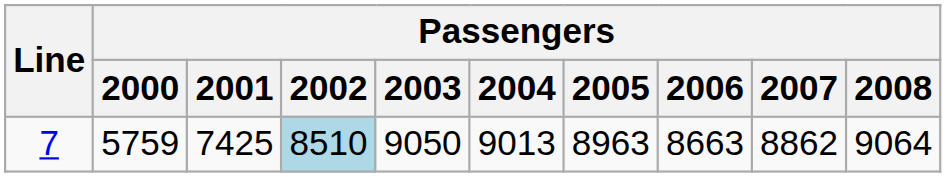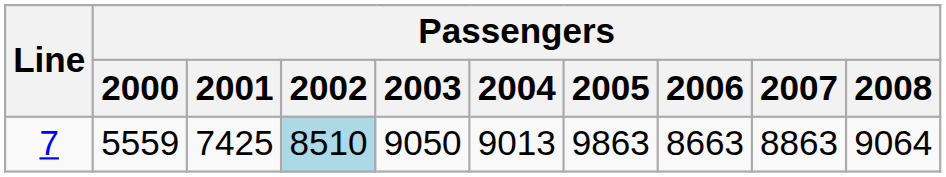 <table class="wikitable" style="text-align: right;">
 <tr>
 <th rowspan="2">Line</th>
 <th colspan="9">Passengers</th>
 </tr>
 <tr>
 <th>2000</th>
 <th>2001</th>
 <th>2002</th>
 <th>2003</th>
 <th>2004</th>
 <th>2005</th>
 <th>2006</th>
 <th>2007</th>
 <th>2008</th>
 </tr>
 <tr>
 <td align="center"><a href='#'>7</a></td>
-<td>5759</td>
+<td>5559</td>
 <td>7425</td>
 <td style="background: lightblue;">8510</td>
 <td>9050</td>
 <td>9013</td>
-<td>8963</td>
+<td>9863</td>
 <td>8663</td>
-<td>8862</td>
+<td>8863</td>
 <td>9064</td>
 </tr>
 </table>
